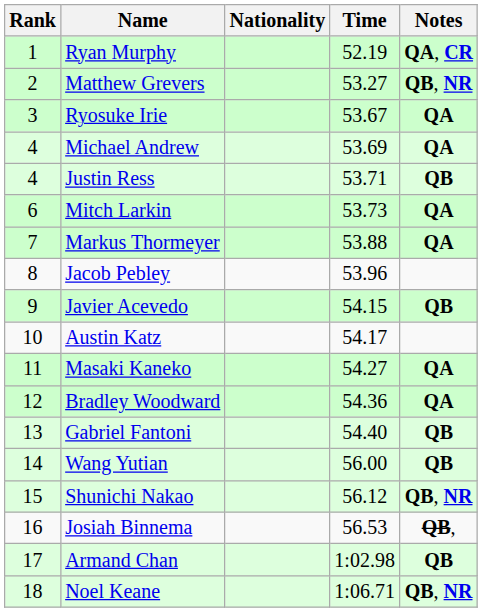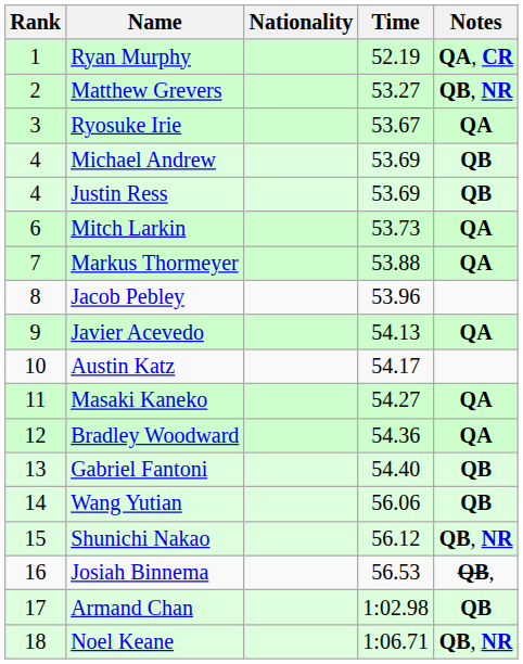 <table class="wikitable sortable" style="text-align:center">
 <tr>
 <th>Rank</th>
 <th>Name</th>
 <th>Nationality</th>
 <th>Time</th>
 <th>Notes</th>
 </tr>
 <tr bgcolor=ccffcc>
 <td>1</td>
 <td align=left><a href='#'>Ryan Murphy</a></td>
 <td align=left></td>
 <td>52.19</td>
 <td><strong>QA</strong>, <strong><a href='#'>CR</a></strong></td>
 </tr>
 <tr bgcolor=ccffcc>
 <td>2</td>
 <td align=left><a href='#'>Matthew Grevers</a></td>
 <td align=left></td>
 <td>53.27</td>
 <td><strong>QB</strong>, <strong><a href='#'>NR</a></strong></td>
 </tr>
 <tr bgcolor=ccffcc>
 <td>3</td>
 <td align=left><a href='#'>Ryosuke Irie</a></td>
 <td align=left></td>
 <td>53.67</td>
 <td><strong>QA</strong></td>
 </tr>
 <tr bgcolor=ddffdd>
 <td>4</td>
 <td align=left><a href='#'>Michael Andrew</a></td>
 <td align=left></td>
 <td>53.69</td>
-<td><strong>QA</strong></td>
+<td><strong>QB</strong></td>
 </tr>
 <tr bgcolor=ddffdd>
 <td>4</td>
 <td align=left><a href='#'>Justin Ress</a></td>
 <td align=left></td>
-<td>53.71</td>
+<td>53.69</td>
 <td><strong>QB</strong></td>
 </tr>
 <tr bgcolor=ccffcc>
 <td>6</td>
 <td align=left><a href='#'>Mitch Larkin</a></td>
 <td align=left></td>
 <td>53.73</td>
 <td><strong>QA</strong></td>
 </tr>
 <tr bgcolor=ccffcc>
 <td>7</td>
 <td align=left><a href='#'>Markus Thormeyer</a></td>
 <td align=left></td>
 <td>53.88</td>
 <td><strong>QA</strong></td>
 </tr>
 <tr>
 <td>8</td>
 <td align=left><a href='#'>Jacob Pebley</a></td>
 <td align=left></td>
 <td>53.96</td>
 <td></td>
 </tr>
 <tr bgcolor=ccffcc>
 <td>9</td>
 <td align=left><a href='#'>Javier Acevedo</a></td>
 <td align=left></td>
-<td>54.15</td>
-<td><strong>QB</strong></td>
+<td>54.13</td>
+<td><strong>QA</strong></td>
 </tr>
 <tr>
 <td>10</td>
 <td align=left><a href='#'>Austin Katz</a></td>
 <td align=left></td>
 <td>54.17</td>
 <td></td>
 </tr>
 <tr bgcolor=ccffcc>
 <td>11</td>
 <td align=left><a href='#'>Masaki Kaneko</a></td>
 <td align=left></td>
 <td>54.27</td>
 <td><strong>QA</strong></td>
 </tr>
 <tr bgcolor=ccffcc>
 <td>12</td>
 <td align=left><a href='#'>Bradley Woodward</a></td>
 <td align=left></td>
 <td>54.36</td>
 <td><strong>QA</strong></td>
 </tr>
 <tr bgcolor=ddffdd>
 <td>13</td>
 <td align=left><a href='#'>Gabriel Fantoni</a></td>
 <td align=left></td>
 <td>54.40</td>
 <td><strong>QB</strong></td>
 </tr>
 <tr bgcolor=ddffdd>
 <td>14</td>
 <td align=left><a href='#'>Wang Yutian</a></td>
 <td align=left></td>
-<td>56.00</td>
+<td>56.06</td>
 <td><strong>QB</strong></td>
 </tr>
 <tr bgcolor=ddffdd>
 <td>15</td>
 <td align=left><a href='#'>Shunichi Nakao</a></td>
 <td align=left></td>
 <td>56.12</td>
 <td><strong>QB</strong>, <strong><a href='#'>NR</a></strong></td>
 </tr>
 <tr>
 <td>16</td>
 <td align=left><a href='#'>Josiah Binnema</a></td>
 <td align=left></td>
 <td>56.53</td>
 <td><s><strong>QB</strong></s>, </td>
 </tr>
 <tr bgcolor=ddffdd>
 <td>17</td>
 <td align=left><a href='#'>Armand Chan</a></td>
 <td align=left></td>
 <td>1:02.98</td>
 <td><strong>QB</strong></td>
 </tr>
 <tr bgcolor=ddffdd>
 <td>18</td>
 <td align=left><a href='#'>Noel Keane</a></td>
 <td align=left></td>
 <td>1:06.71</td>
 <td><strong>QB</strong>, <strong><a href='#'>NR</a></strong></td>
 </tr>
 </table>
